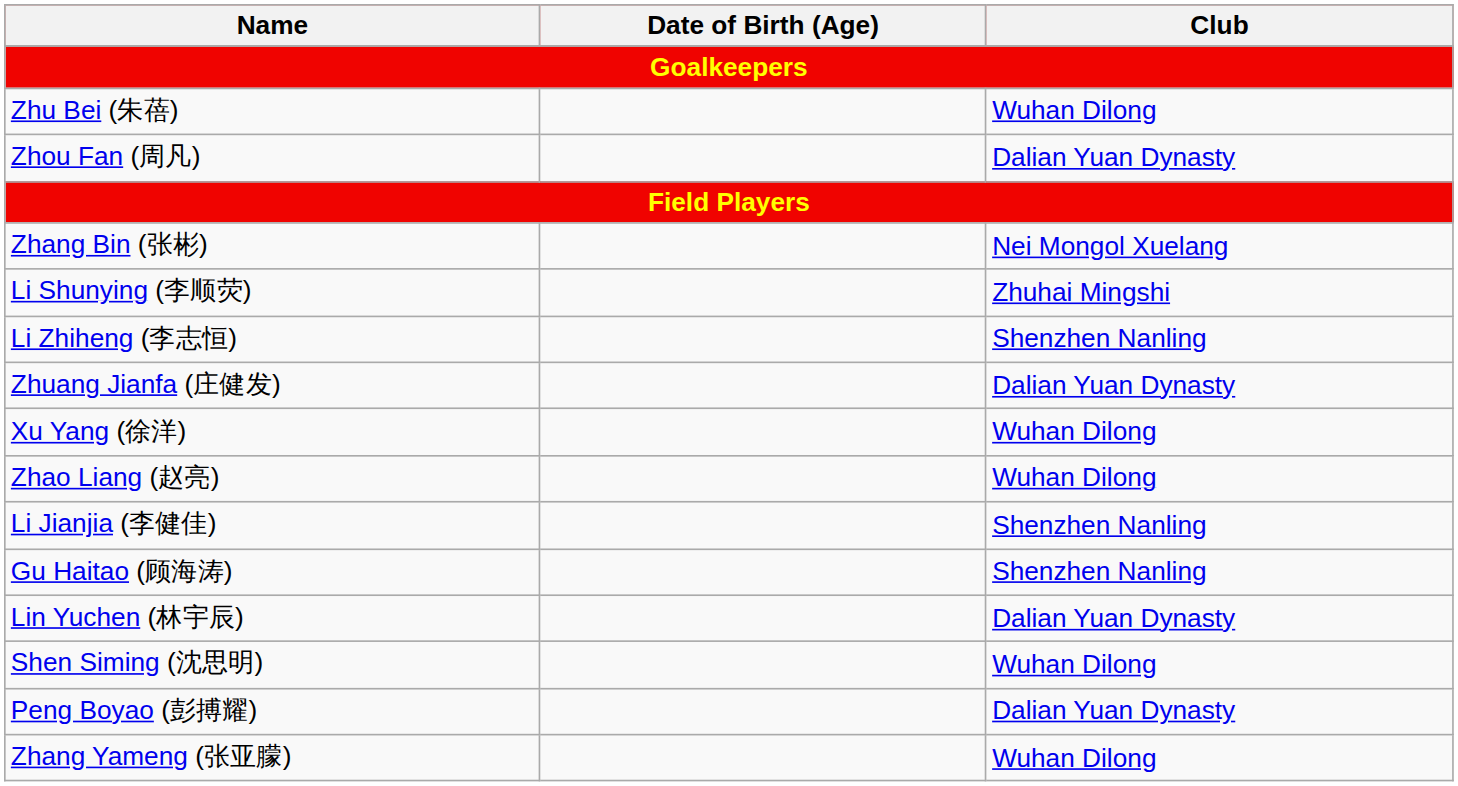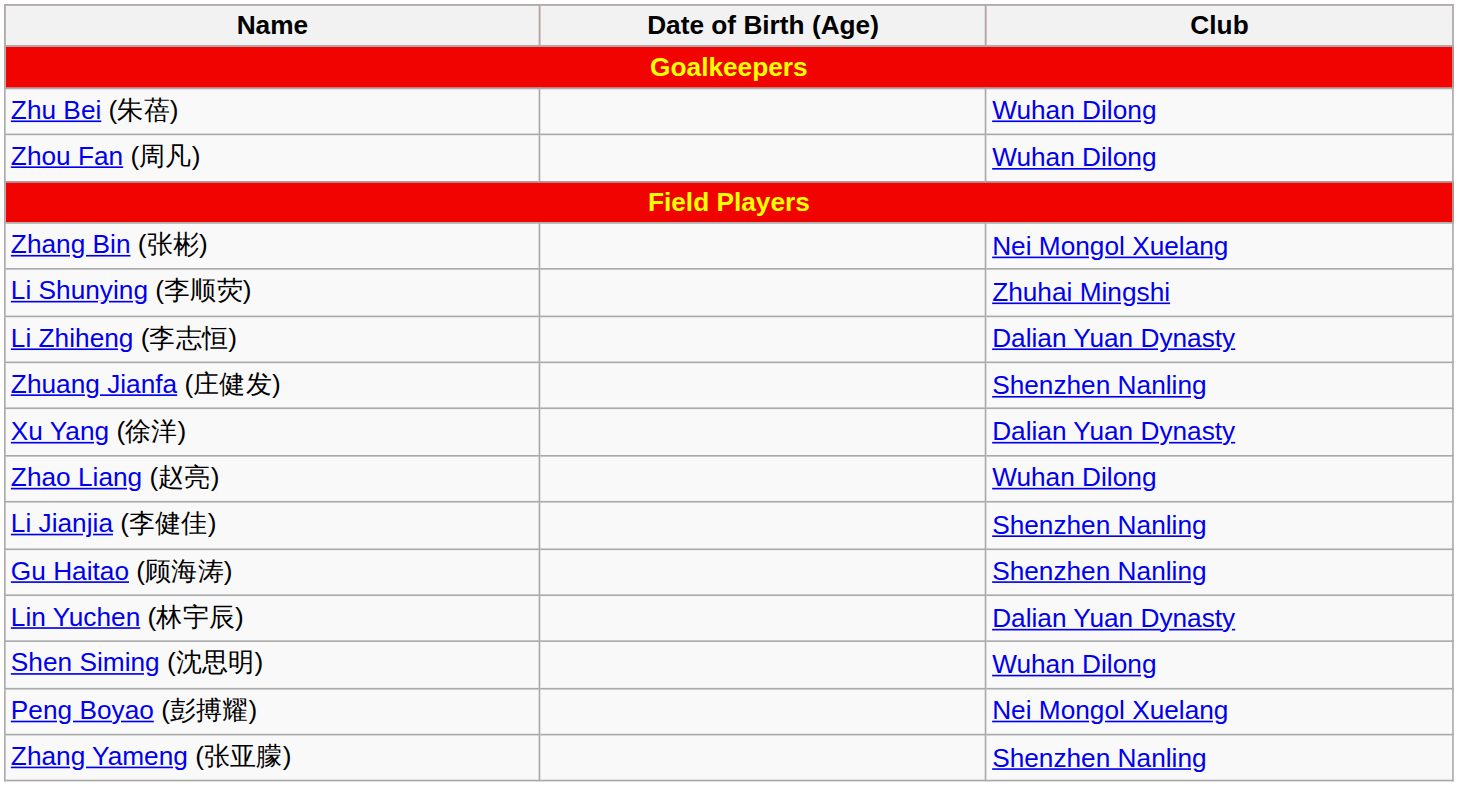 <table width=100% class="wikitable">
 <tr bgcolor=#F00300 style="text-align:center">
 <th>Name</th>
 <th>Date of Birth (Age)</th>
 <th>Club</th>
 </tr>
 <tr>
 </tr>
 <tr bgcolor=#F00300 style="color:yellow">
 <td colspan=6 style="text-align:center;"><strong>Goalkeepers</strong></td>
 </tr>
 <tr>
 <td><a href='#'>Zhu Bei</a> (朱蓓)</td>
 <td></td>
 <td> <a href='#'>Wuhan Dilong</a></td>
 </tr>
 <tr>
 <td><a href='#'>Zhou Fan</a> (周凡)</td>
 <td></td>
-<td> <a href='#'>Dalian Yuan Dynasty</a></td>
+<td> <a href='#'>Wuhan Dilong</a></td>
 </tr>
 <tr bgcolor=#F00300 style="color:yellow">
 <td colspan=6 style="text-align:center;"><strong>Field Players</strong></td>
 </tr>
 <tr>
 <td><a href='#'>Zhang Bin</a> (张彬)</td>
 <td></td>
 <td> <a href='#'>Nei Mongol Xuelang</a></td>
 </tr>
 <tr>
 <td><a href='#'>Li Shunying</a> (李顺荧)</td>
 <td></td>
 <td> <a href='#'>Zhuhai Mingshi</a></td>
 </tr>
 <tr>
 <td><a href='#'>Li Zhiheng</a> (李志恒)</td>
 <td></td>
-<td> <a href='#'>Shenzhen Nanling</a></td>
+<td> <a href='#'>Dalian Yuan Dynasty</a></td>
 </tr>
 <tr>
 <td><a href='#'>Zhuang Jianfa</a> (庄健发)</td>
 <td></td>
-<td> <a href='#'>Dalian Yuan Dynasty</a></td>
+<td> <a href='#'>Shenzhen Nanling</a></td>
 </tr>
 <tr>
 <td><a href='#'>Xu Yang</a> (徐洋)</td>
 <td></td>
-<td> <a href='#'>Wuhan Dilong</a></td>
+<td> <a href='#'>Dalian Yuan Dynasty</a></td>
 </tr>
 <tr>
 <td><a href='#'>Zhao Liang</a> (赵亮)</td>
 <td></td>
 <td> <a href='#'>Wuhan Dilong</a></td>
 </tr>
 <tr>
 <td><a href='#'>Li Jianjia</a> (李健佳)</td>
 <td></td>
 <td> <a href='#'>Shenzhen Nanling</a></td>
 </tr>
 <tr>
 <td><a href='#'>Gu Haitao</a> (顾海涛)</td>
 <td></td>
 <td> <a href='#'>Shenzhen Nanling</a></td>
 </tr>
 <tr>
 <td><a href='#'>Lin Yuchen</a> (林宇辰)</td>
 <td></td>
 <td> <a href='#'>Dalian Yuan Dynasty</a></td>
 </tr>
 <tr>
 <td><a href='#'>Shen Siming</a> (沈思明)</td>
 <td></td>
 <td> <a href='#'>Wuhan Dilong</a></td>
 </tr>
 <tr>
 <td><a href='#'>Peng Boyao</a> (彭搏耀)</td>
 <td></td>
-<td> <a href='#'>Dalian Yuan Dynasty</a></td>
+<td> <a href='#'>Nei Mongol Xuelang</a></td>
 </tr>
 <tr>
 <td><a href='#'>Zhang Yameng</a> (张亚朦)</td>
 <td></td>
-<td> <a href='#'>Wuhan Dilong</a></td>
+<td> <a href='#'>Shenzhen Nanling</a></td>
 </tr>
 </table>
